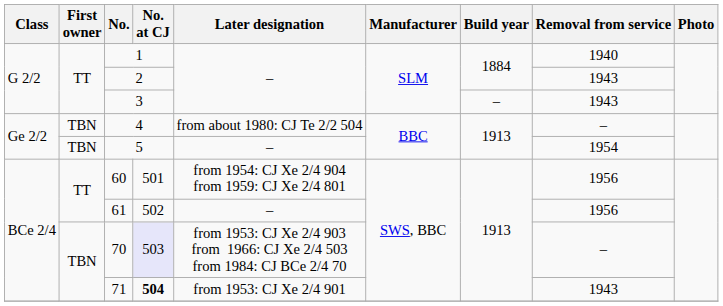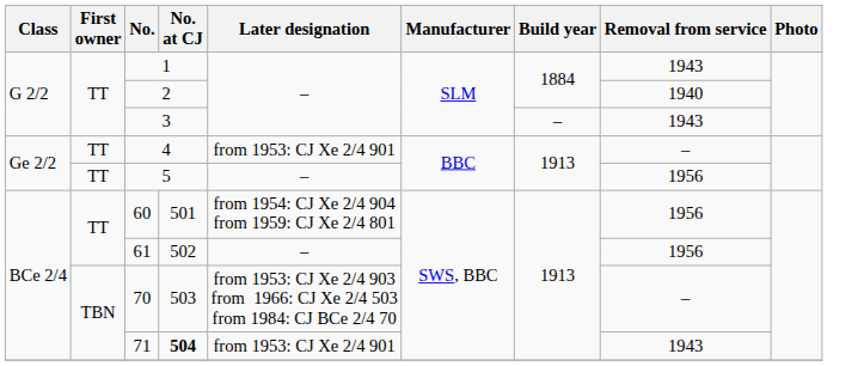 <table class="wikitable" style="text-align:center">
 <tr>
 <th>Class</th>
 <th>First<br>owner</th>
 <th>No.</th>
 <th>No.<br>at CJ</th>
 <th>Later designation</th>
 <th>Manufacturer</th>
 <th>Build year</th>
 <th>Removal from service</th>
 <th>Photo</th>
 </tr>
 <tr>
 <td rowspan="3" style="text-align:left">G 2/2</td>
 <td rowspan="3">TT</td>
 <td colspan="2">1</td>
 <td rowspan="3">–</td>
 <td rowspan="3"><a href='#'>SLM</a></td>
 <td rowspan="2">1884</td>
-<td>1940</td>
+<td>1943</td>
 <td rowspan="3"></td>
 </tr>
 <tr>
 <td colspan="2">2</td>
-<td>1943</td>
+<td>1940</td>
 </tr>
 <tr>
 <td colspan="2">3</td>
 <td>–</td>
 <td>1943</td>
 </tr>
 <tr>
 <td rowspan="2" style="text-align:left">Ge 2/2</td>
-<td>TBN</td>
+<td>TT</td>
 <td colspan="2">4</td>
-<td>from about 1980: CJ Te 2/2 504</td>
+<td>from 1953: CJ Xe 2/4 901</td>
 <td rowspan="2"><a href='#'>BBC</a></td>
 <td rowspan="2">1913</td>
 <td>–</td>
 <td rowspan="2"></td>
 </tr>
 <tr>
-<td>TBN</td>
+<td>TT</td>
 <td colspan="2">5</td>
 <td>–</td>
-<td>1954</td>
+<td>1956</td>
 </tr>
 <tr>
 <td rowspan="4" style="text-align:left">BCe 2/4</td>
 <td rowspan="2">TT</td>
 <td>60</td>
 <td>501</td>
 <td>from 1954: CJ Xe 2/4 904<br>from 1959: CJ Xe 2/4 801</td>
 <td rowspan="4"><a href='#'>SWS</a>, BBC</td>
 <td rowspan="4">1913</td>
 <td>1956</td>
 <td rowspan="4"></td>
 </tr>
 <tr>
 <td>61</td>
 <td>502</td>
 <td>–</td>
 <td>1956</td>
 </tr>
 <tr>
 <td rowspan="2">TBN</td>
 <td>70</td>
-<td style="background: lavender;">503</td>
+<td>503</td>
 <td>from 1953: CJ Xe 2/4 903<br>from  1966: CJ Xe 2/4 503<br>from 1984: CJ BCe 2/4 70</td>
 <td>–</td>
 </tr>
 <tr>
 <td>71</td>
 <td><strong>504</strong></td>
 <td>from 1953: CJ Xe 2/4 901</td>
 <td>1943</td>
 </tr>
 <tr>
 </tr>
 </table>
